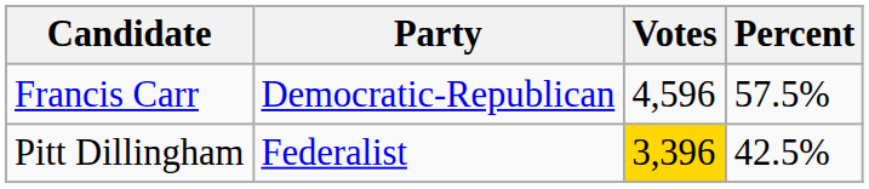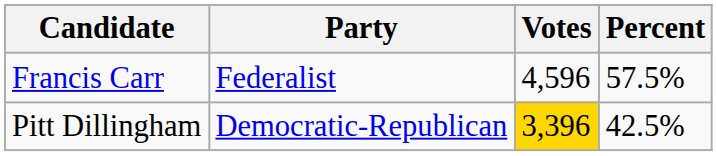 <table class=wikitable>
 <tr>
 <th>Candidate</th>
 <th>Party</th>
 <th>Votes</th>
 <th>Percent</th>
 </tr>
 <tr>
 <td><a href='#'>Francis Carr</a></td>
-<td><a href='#'>Democratic-Republican</a></td>
+<td><a href='#'>Federalist</a></td>
 <td>4,596</td>
 <td>57.5%</td>
 </tr>
 <tr>
 <td>Pitt Dillingham</td>
-<td><a href='#'>Federalist</a></td>
+<td><a href='#'>Democratic-Republican</a></td>
 <td style="background: gold;">3,396</td>
 <td>42.5%</td>
 </tr>
 </table>
